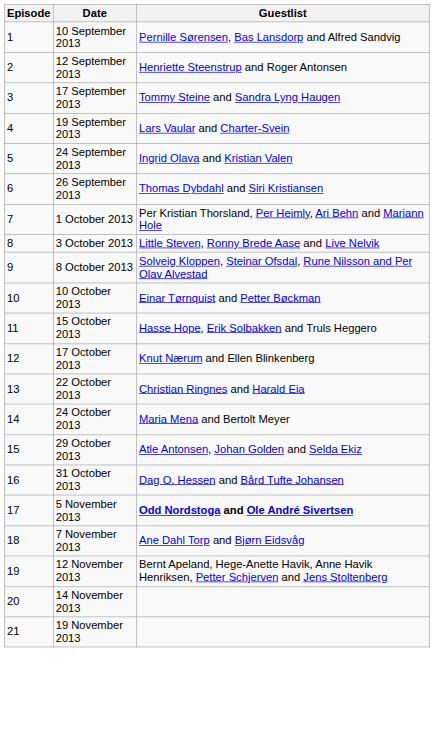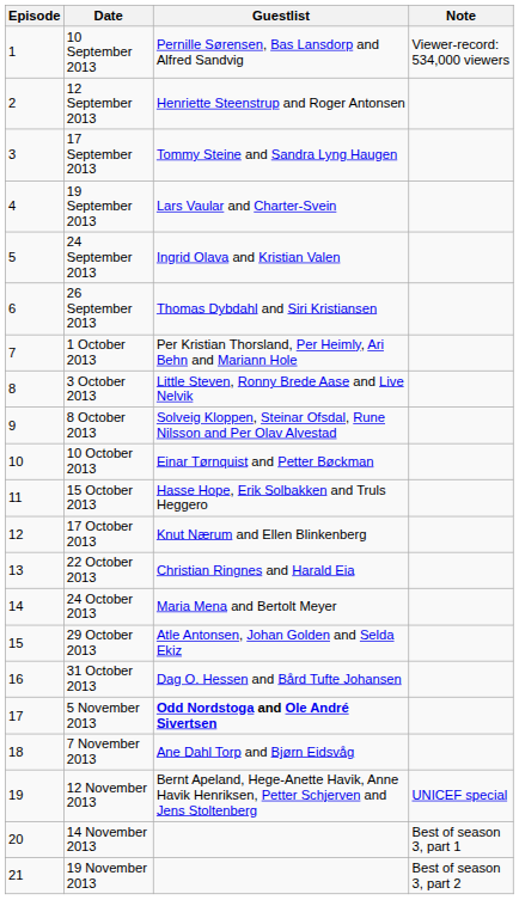 <table class="wikitable">
 <tr>
 <th>Episode</th>
 <th>Date</th>
 <th>Guestlist</th>
+<th>Note</th>
 </tr>
 <tr>
 <td>1</td>
 <td>10 September 2013</td>
 <td><a href='#'>Pernille Sørensen</a>, <a href='#'>Bas Lansdorp</a> and Alfred Sandvig</td>
+<td>Viewer-record: 534,000 viewers</td>
 </tr>
 <tr>
 <td>2</td>
 <td>12 September 2013</td>
 <td><a href='#'>Henriette Steenstrup</a> and Roger Antonsen</td>
+<td></td>
 </tr>
 <tr>
 <td>3</td>
 <td>17 September 2013</td>
 <td><a href='#'>Tommy Steine</a> and <a href='#'>Sandra Lyng Haugen</a></td>
+<td></td>
 </tr>
 <tr>
 <td>4</td>
 <td>19 September 2013</td>
 <td><a href='#'>Lars Vaular</a> and <a href='#'>Charter-Svein</a></td>
+<td></td>
 </tr>
 <tr>
 <td>5</td>
 <td>24 September 2013</td>
 <td><a href='#'>Ingrid Olava</a> and <a href='#'>Kristian Valen</a></td>
+<td></td>
 </tr>
 <tr>
 <td>6</td>
 <td>26 September 2013</td>
 <td><a href='#'>Thomas Dybdahl</a> and <a href='#'>Siri Kristiansen</a></td>
+<td></td>
 </tr>
 <tr>
 <td>7</td>
 <td>1 October 2013</td>
 <td>Per Kristian Thorsland, <a href='#'>Per Heimly</a>, <a href='#'>Ari Behn</a> and <a href='#'>Mariann Hole</a></td>
+<td></td>
 </tr>
 <tr>
 <td>8</td>
 <td>3 October 2013</td>
 <td><a href='#'>Little Steven</a>, <a href='#'>Ronny Brede Aase</a> and <a href='#'>Live Nelvik</a></td>
+<td></td>
 </tr>
 <tr>
 <td>9</td>
 <td>8 October 2013</td>
 <td><a href='#'>Solveig Kloppen</a>, <a href='#'>Steinar Ofsdal</a>, <a href='#'>Rune Nilsson and Per Olav Alvestad</a></td>
+<td></td>
 </tr>
 <tr>
 <td>10</td>
 <td>10 October 2013</td>
 <td><a href='#'>Einar Tørnquist</a> and <a href='#'>Petter Bøckman</a></td>
+<td></td>
 </tr>
 <tr>
 <td>11</td>
 <td>15 October 2013</td>
 <td><a href='#'>Hasse Hope</a>, <a href='#'>Erik Solbakken</a> and Truls Heggero</td>
+<td></td>
 </tr>
 <tr>
 <td>12</td>
 <td>17 October 2013</td>
 <td><a href='#'>Knut Nærum</a> and Ellen Blinkenberg</td>
+<td></td>
 </tr>
 <tr>
 <td>13</td>
 <td>22 October 2013</td>
 <td><a href='#'>Christian Ringnes</a> and <a href='#'>Harald Eia</a></td>
+<td></td>
 </tr>
 <tr>
 <td>14</td>
 <td>24 October 2013</td>
 <td><a href='#'>Maria Mena</a> and Bertolt Meyer</td>
+<td></td>
 </tr>
 <tr>
 <td>15</td>
 <td>29 October 2013</td>
 <td><a href='#'>Atle Antonsen</a>, <a href='#'>Johan Golden</a> and <a href='#'>Selda Ekiz</a></td>
+<td></td>
 </tr>
 <tr>
 <td>16</td>
 <td>31 October 2013</td>
 <td><a href='#'>Dag O. Hessen</a> and <a href='#'>Bård Tufte Johansen</a></td>
+<td></td>
 </tr>
 <tr>
 <td>17</td>
 <td>5 November 2013</td>
 <td><strong><a href='#'>Odd Nordstoga</a> and <a href='#'>Ole André Sivertsen</a></strong></td>
+<td></td>
 </tr>
 <tr>
 <td>18</td>
 <td>7 November 2013</td>
 <td><a href='#'>Ane Dahl Torp</a> and <a href='#'>Bjørn Eidsvåg</a></td>
+<td></td>
 </tr>
 <tr>
 <td>19</td>
 <td>12 November 2013</td>
 <td>Bernt Apeland, Hege-Anette Havik, Anne Havik Henriksen, <a href='#'>Petter Schjerven</a> and <a href='#'>Jens Stoltenberg</a></td>
+<td><a href='#'>UNICEF special</a></td>
 </tr>
 <tr>
 <td>20</td>
 <td>14 November 2013</td>
 <td></td>
+<td>Best of season 3, part 1</td>
 </tr>
 <tr>
 <td>21</td>
 <td>19 November 2013</td>
 <td></td>
+<td>Best of season 3, part 2</td>
 </tr>
 </table>
